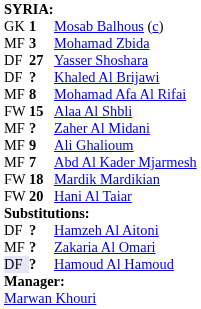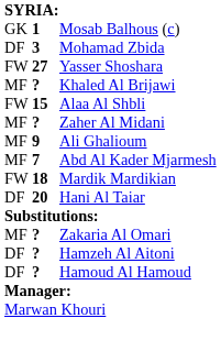 <table style="font-size: 90%" cellspacing="0" cellpadding="0">
 <tr>
 <td colspan=4><br><strong>SYRIA:</strong></td>
 </tr>
 <tr>
 <th width="25"></th>
 <th width="25"></th>
 </tr>
 <tr>
 <td>GK</td>
 <td><strong>1</strong></td>
 <td><a href='#'>Mosab Balhous</a> (<a href='#'>c</a>)</td>
 </tr>
 <tr>
-<td>MF</td>
+<td>DF</td>
 <td><strong>3</strong></td>
 <td><a href='#'>Mohamad Zbida</a></td>
 <td></td>
 <td></td>
 </tr>
 <tr>
-<td>DF</td>
+<td>FW</td>
 <td><strong>27</strong></td>
 <td><a href='#'>Yasser Shoshara</a></td>
 </tr>
 <tr>
-<td>DF</td>
+<td>MF</td>
 <td><strong>?</strong></td>
 <td><a href='#'>Khaled Al Brijawi</a></td>
-</tr>
-<tr>
-<td>MF</td>
-<td><strong>8</strong></td>
-<td><a href='#'>Mohamad Afa Al Rifai</a></td>
-<td></td>
-<td></td>
 </tr>
 <tr>
 <td>FW</td>
 <td><strong>15</strong></td>
 <td><a href='#'>Alaa Al Shbli</a></td>
 </tr>
 <tr>
 <td>MF</td>
 <td><strong>?</strong></td>
 <td><a href='#'>Zaher Al Midani</a></td>
 </tr>
 <tr>
 <td>MF</td>
 <td><strong>9</strong></td>
 <td><a href='#'>Ali Ghalioum</a></td>
 </tr>
 <tr>
 <td>MF</td>
 <td><strong>7</strong></td>
 <td><a href='#'>Abd Al Kader Mjarmesh</a></td>
 <td></td>
 <td></td>
 </tr>
 <tr>
 <td>FW</td>
 <td><strong>18</strong></td>
 <td><a href='#'>Mardik Mardikian</a></td>
 </tr>
 <tr>
-<td>FW</td>
+<td>DF</td>
 <td><strong>20</strong></td>
 <td><a href='#'>Hani Al Taiar</a></td>
 </tr>
 <tr>
 <td colspan=3><strong>Substitutions:</strong></td>
+</tr>
+<tr>
+<td>MF</td>
+<td><strong>?</strong></td>
+<td><a href='#'>Zakaria Al Omari</a></td>
+<td></td>
+<td></td>
 </tr>
 <tr>
 <td>DF</td>
 <td><strong>?</strong></td>
 <td><a href='#'>Hamzeh Al Aitoni</a></td>
 <td></td>
 <td></td>
 </tr>
 <tr>
-<td>MF</td>
-<td><strong>?</strong></td>
-<td><a href='#'>Zakaria Al Omari</a></td>
-<td></td>
-<td></td>
-</tr>
-<tr>
-<td style="background: lavender;">DF</td>
+<td>DF</td>
 <td><strong>?</strong></td>
 <td><a href='#'>Hamoud Al Hamoud</a></td>
 <td></td>
 <td></td>
 </tr>
 <tr>
 <td colspan=3><strong>Manager:</strong></td>
 </tr>
 <tr>
 <td colspan=3><a href='#'>Marwan Khouri</a></td>
 </tr>
 </table>
